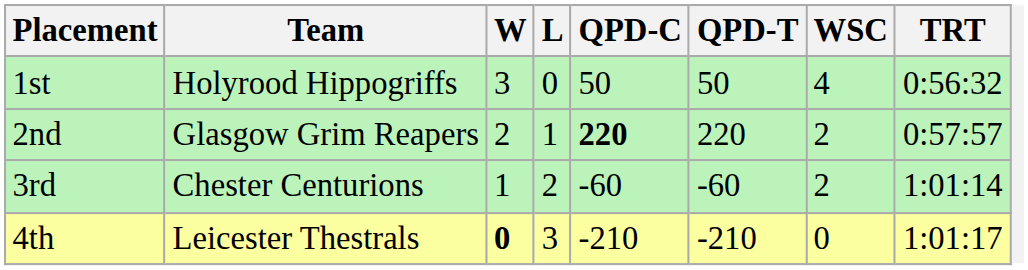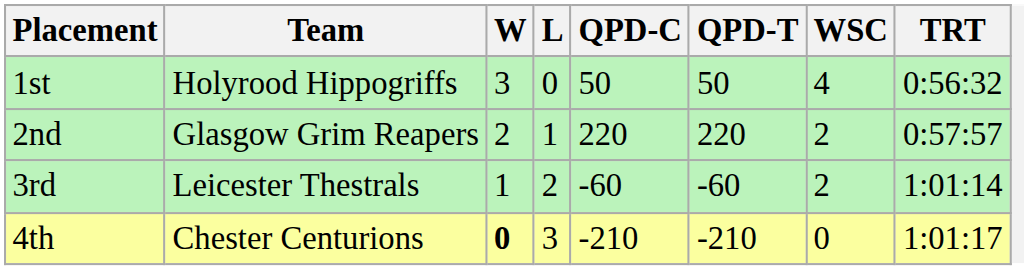 <table class="wikitable" style="border: none;">
 <tr>
 <th>Placement</th>
 <th>Team</th>
 <th>W</th>
 <th>L</th>
 <th>QPD-C</th>
 <th>QPD-T</th>
 <th>WSC</th>
 <th>TRT</th>
 <th rowspan="10" style="border: none;"></th>
 </tr>
 <tr style="background:#BBF3BB">
 <td>1st</td>
 <td>Holyrood Hippogriffs</td>
 <td>3</td>
 <td>0</td>
 <td>50</td>
 <td>50</td>
 <td>4</td>
 <td>0:56:32</td>
 </tr>
 <tr style="background:#BBF3BB">
 <td>2nd</td>
 <td>Glasgow Grim Reapers</td>
 <td>2</td>
 <td>1</td>
-<td><strong>220</strong></td>
+<td>220</td>
 <td>220</td>
 <td>2</td>
 <td>0:57:57</td>
 </tr>
 <tr style="background:#BBF3BB">
 <td>3rd</td>
-<td>Chester Centurions</td>
+<td>Leicester Thestrals</td>
 <td>1</td>
 <td>2</td>
 <td>-60</td>
 <td>-60</td>
 <td>2</td>
 <td>1:01:14</td>
 </tr>
 <tr style="background:#FBFF9F">
 <td>4th</td>
-<td>Leicester Thestrals</td>
+<td>Chester Centurions</td>
 <td><strong>0</strong></td>
 <td>3</td>
 <td>-210</td>
 <td>-210</td>
 <td>0</td>
 <td>1:01:17</td>
 </tr>
 <tr>
 </tr>
 </table>
